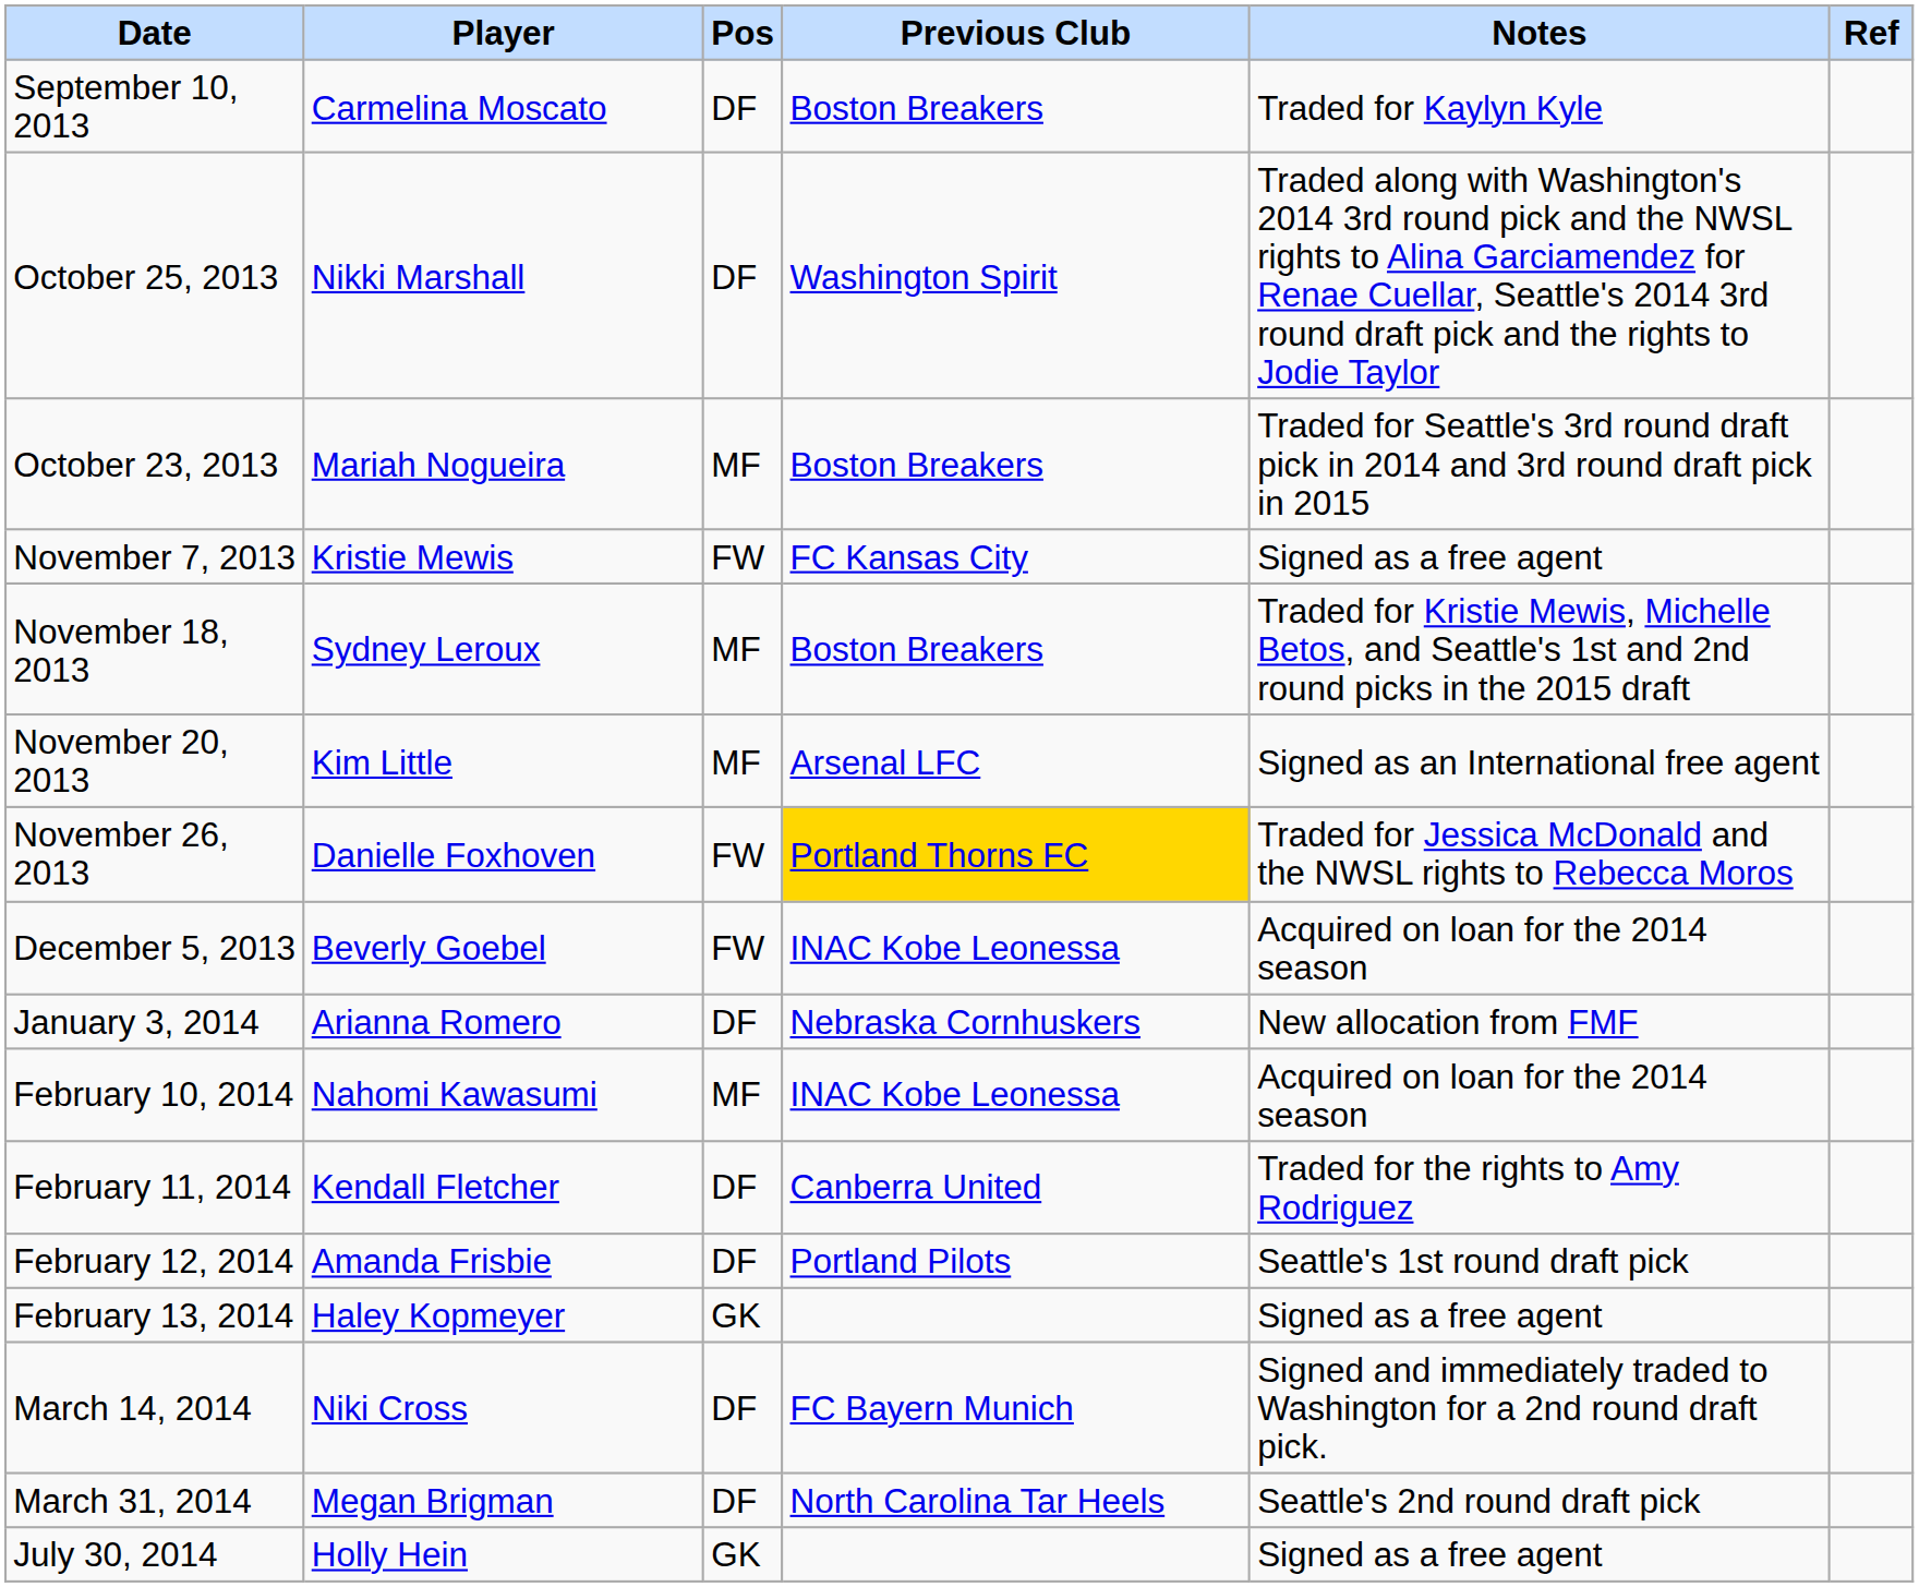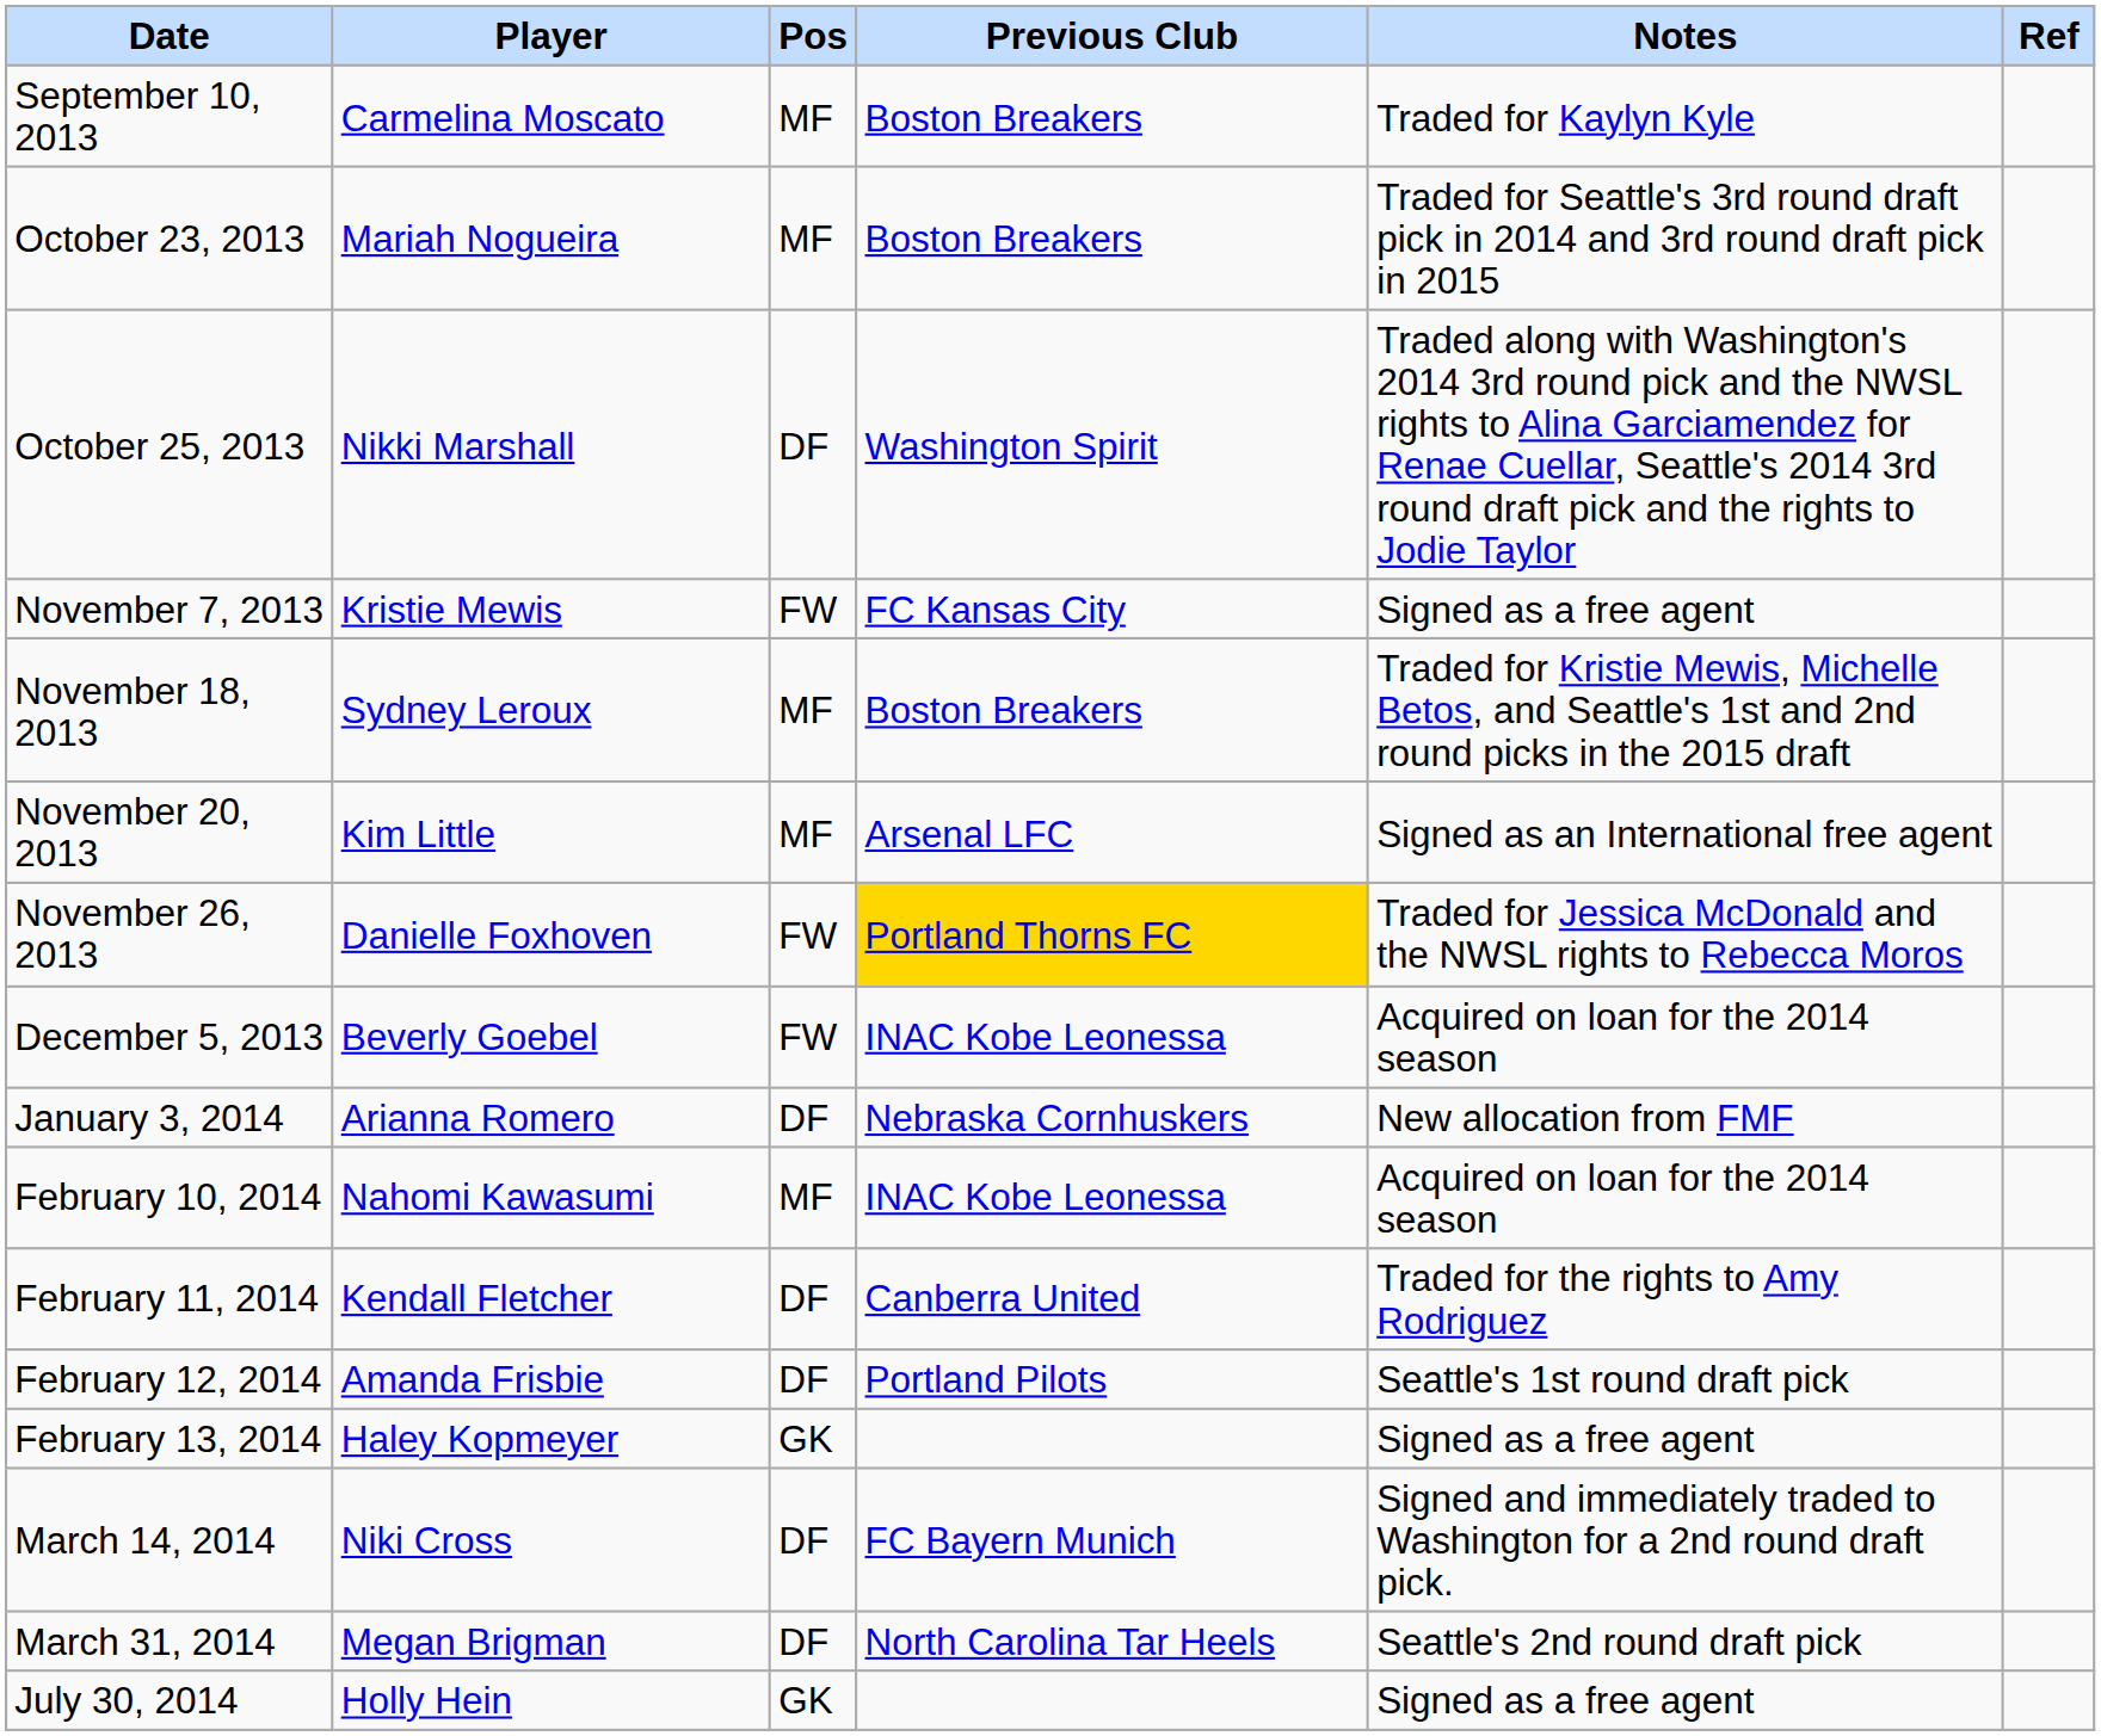 <table class="wikitable" style="text-align:left; font-size:95%;">
 <tr>
 <th style="background:#c2ddff; width:125px;">Date</th>
 <th style="background:#c2ddff; width:170px;">Player</th>
 <th style="background:#c2ddff; width:25px;">Pos</th>
 <th style="background:#c2ddff; width:200px;">Previous Club</th>
 <th style="background:#c2ddff; width:250px;">Notes</th>
 <th style="background:#c2ddff; width:30px;">Ref</th>
 </tr>
 <tr>
 <td>September 10, 2013</td>
 <td> <a href='#'>Carmelina Moscato</a></td>
-<td>DF</td>
+<td>MF</td>
 <td><a href='#'>Boston Breakers</a></td>
 <td>Traded for <a href='#'>Kaylyn Kyle</a></td>
+<td></td>
+</tr>
+<tr>
+<td>October 23, 2013</td>
+<td> <a href='#'>Mariah Nogueira</a></td>
+<td>MF</td>
+<td><a href='#'>Boston Breakers</a></td>
+<td>Traded for Seattle's 3rd round draft pick in 2014 and 3rd round draft pick in 2015</td>
 <td></td>
 </tr>
 <tr>
 <td>October 25, 2013</td>
 <td> <a href='#'>Nikki Marshall</a></td>
 <td>DF</td>
 <td><a href='#'>Washington Spirit</a></td>
 <td>Traded along with Washington's 2014 3rd round pick and the NWSL rights to <a href='#'>Alina Garciamendez</a> for <a href='#'>Renae Cuellar</a>, Seattle's 2014 3rd round draft pick and the rights to <a href='#'>Jodie Taylor</a></td>
-<td></td>
-</tr>
-<tr>
-<td>October 23, 2013</td>
-<td> <a href='#'>Mariah Nogueira</a></td>
-<td>MF</td>
-<td><a href='#'>Boston Breakers</a></td>
-<td>Traded for Seattle's 3rd round draft pick in 2014 and 3rd round draft pick in 2015</td>
 <td></td>
 </tr>
 <tr>
 <td>November 7, 2013</td>
 <td> <a href='#'>Kristie Mewis</a></td>
 <td>FW</td>
 <td><a href='#'>FC Kansas City</a></td>
 <td>Signed as a free agent</td>
 <td></td>
 </tr>
 <tr>
 <td>November 18, 2013</td>
 <td> <a href='#'>Sydney Leroux</a></td>
 <td>MF</td>
 <td><a href='#'>Boston Breakers</a></td>
 <td>Traded for <a href='#'>Kristie Mewis</a>, <a href='#'>Michelle Betos</a>, and Seattle's 1st and 2nd round picks in the 2015 draft</td>
 <td></td>
 </tr>
 <tr>
 <td>November 20, 2013</td>
 <td> <a href='#'>Kim Little</a></td>
 <td>MF</td>
 <td><a href='#'>Arsenal LFC</a></td>
 <td>Signed as an International free agent</td>
 <td></td>
 </tr>
 <tr>
 <td>November 26, 2013</td>
 <td> <a href='#'>Danielle Foxhoven</a></td>
 <td>FW</td>
 <td style="background: gold;"><a href='#'>Portland Thorns FC</a></td>
 <td>Traded for <a href='#'>Jessica McDonald</a> and the NWSL rights to <a href='#'>Rebecca Moros</a></td>
 <td></td>
 </tr>
 <tr>
 <td>December 5, 2013</td>
 <td> <a href='#'>Beverly Goebel</a></td>
 <td>FW</td>
 <td><a href='#'>INAC Kobe Leonessa</a></td>
 <td>Acquired on loan for the 2014 season</td>
 <td></td>
 </tr>
 <tr>
 <td>January 3, 2014</td>
 <td> <a href='#'>Arianna Romero</a></td>
 <td>DF</td>
 <td><a href='#'>Nebraska Cornhuskers</a></td>
 <td>New allocation from <a href='#'>FMF</a></td>
 <td></td>
 </tr>
 <tr>
 <td>February 10, 2014</td>
 <td> <a href='#'>Nahomi Kawasumi</a></td>
 <td>MF</td>
 <td><a href='#'>INAC Kobe Leonessa</a></td>
 <td>Acquired on loan for the 2014 season</td>
 <td></td>
 </tr>
 <tr>
 <td>February 11, 2014</td>
 <td> <a href='#'>Kendall Fletcher</a></td>
 <td>DF</td>
 <td><a href='#'>Canberra United</a></td>
 <td>Traded for the rights to <a href='#'>Amy Rodriguez</a></td>
 <td></td>
 </tr>
 <tr>
 <td>February 12, 2014</td>
 <td> <a href='#'>Amanda Frisbie</a></td>
 <td>DF</td>
 <td><a href='#'>Portland Pilots</a></td>
 <td>Seattle's 1st round draft pick</td>
 <td></td>
 </tr>
 <tr>
 <td>February 13, 2014</td>
 <td> <a href='#'>Haley Kopmeyer</a></td>
 <td>GK</td>
 <td></td>
 <td>Signed as a free agent</td>
 <td></td>
 </tr>
 <tr>
 <td>March 14, 2014</td>
 <td> <a href='#'>Niki Cross</a></td>
 <td>DF</td>
 <td><a href='#'>FC Bayern Munich</a></td>
 <td>Signed and immediately traded to Washington for a 2nd round draft pick.</td>
 <td></td>
 </tr>
 <tr>
 <td>March 31, 2014</td>
 <td> <a href='#'>Megan Brigman</a></td>
 <td>DF</td>
 <td><a href='#'>North Carolina Tar Heels</a></td>
 <td>Seattle's 2nd round draft pick</td>
 <td></td>
 </tr>
 <tr>
 <td>July 30, 2014</td>
 <td> <a href='#'>Holly Hein</a></td>
 <td>GK</td>
 <td></td>
 <td>Signed as a free agent</td>
 <td></td>
 </tr>
 </table>
